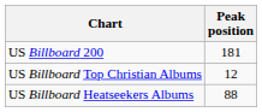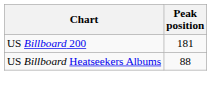 <table class="wikitable sortable">
 <tr>
 <th>Chart</th>
 <th>Peak<br>position</th>
 </tr>
 <tr>
 <td>US <a href='#'><em>Billboard</em> 200</a></td>
 <td align="center">181</td>
 </tr>
 <tr>
-<td>US <em>Billboard</em> <a href='#'>Top Christian Albums</a></td>
-<td align="center">12</td>
-</tr>
-<tr>
 <td>US <em>Billboard</em> <a href='#'>Heatseekers Albums</a></td>
 <td align="center">88</td>
 </tr>
 </table>
